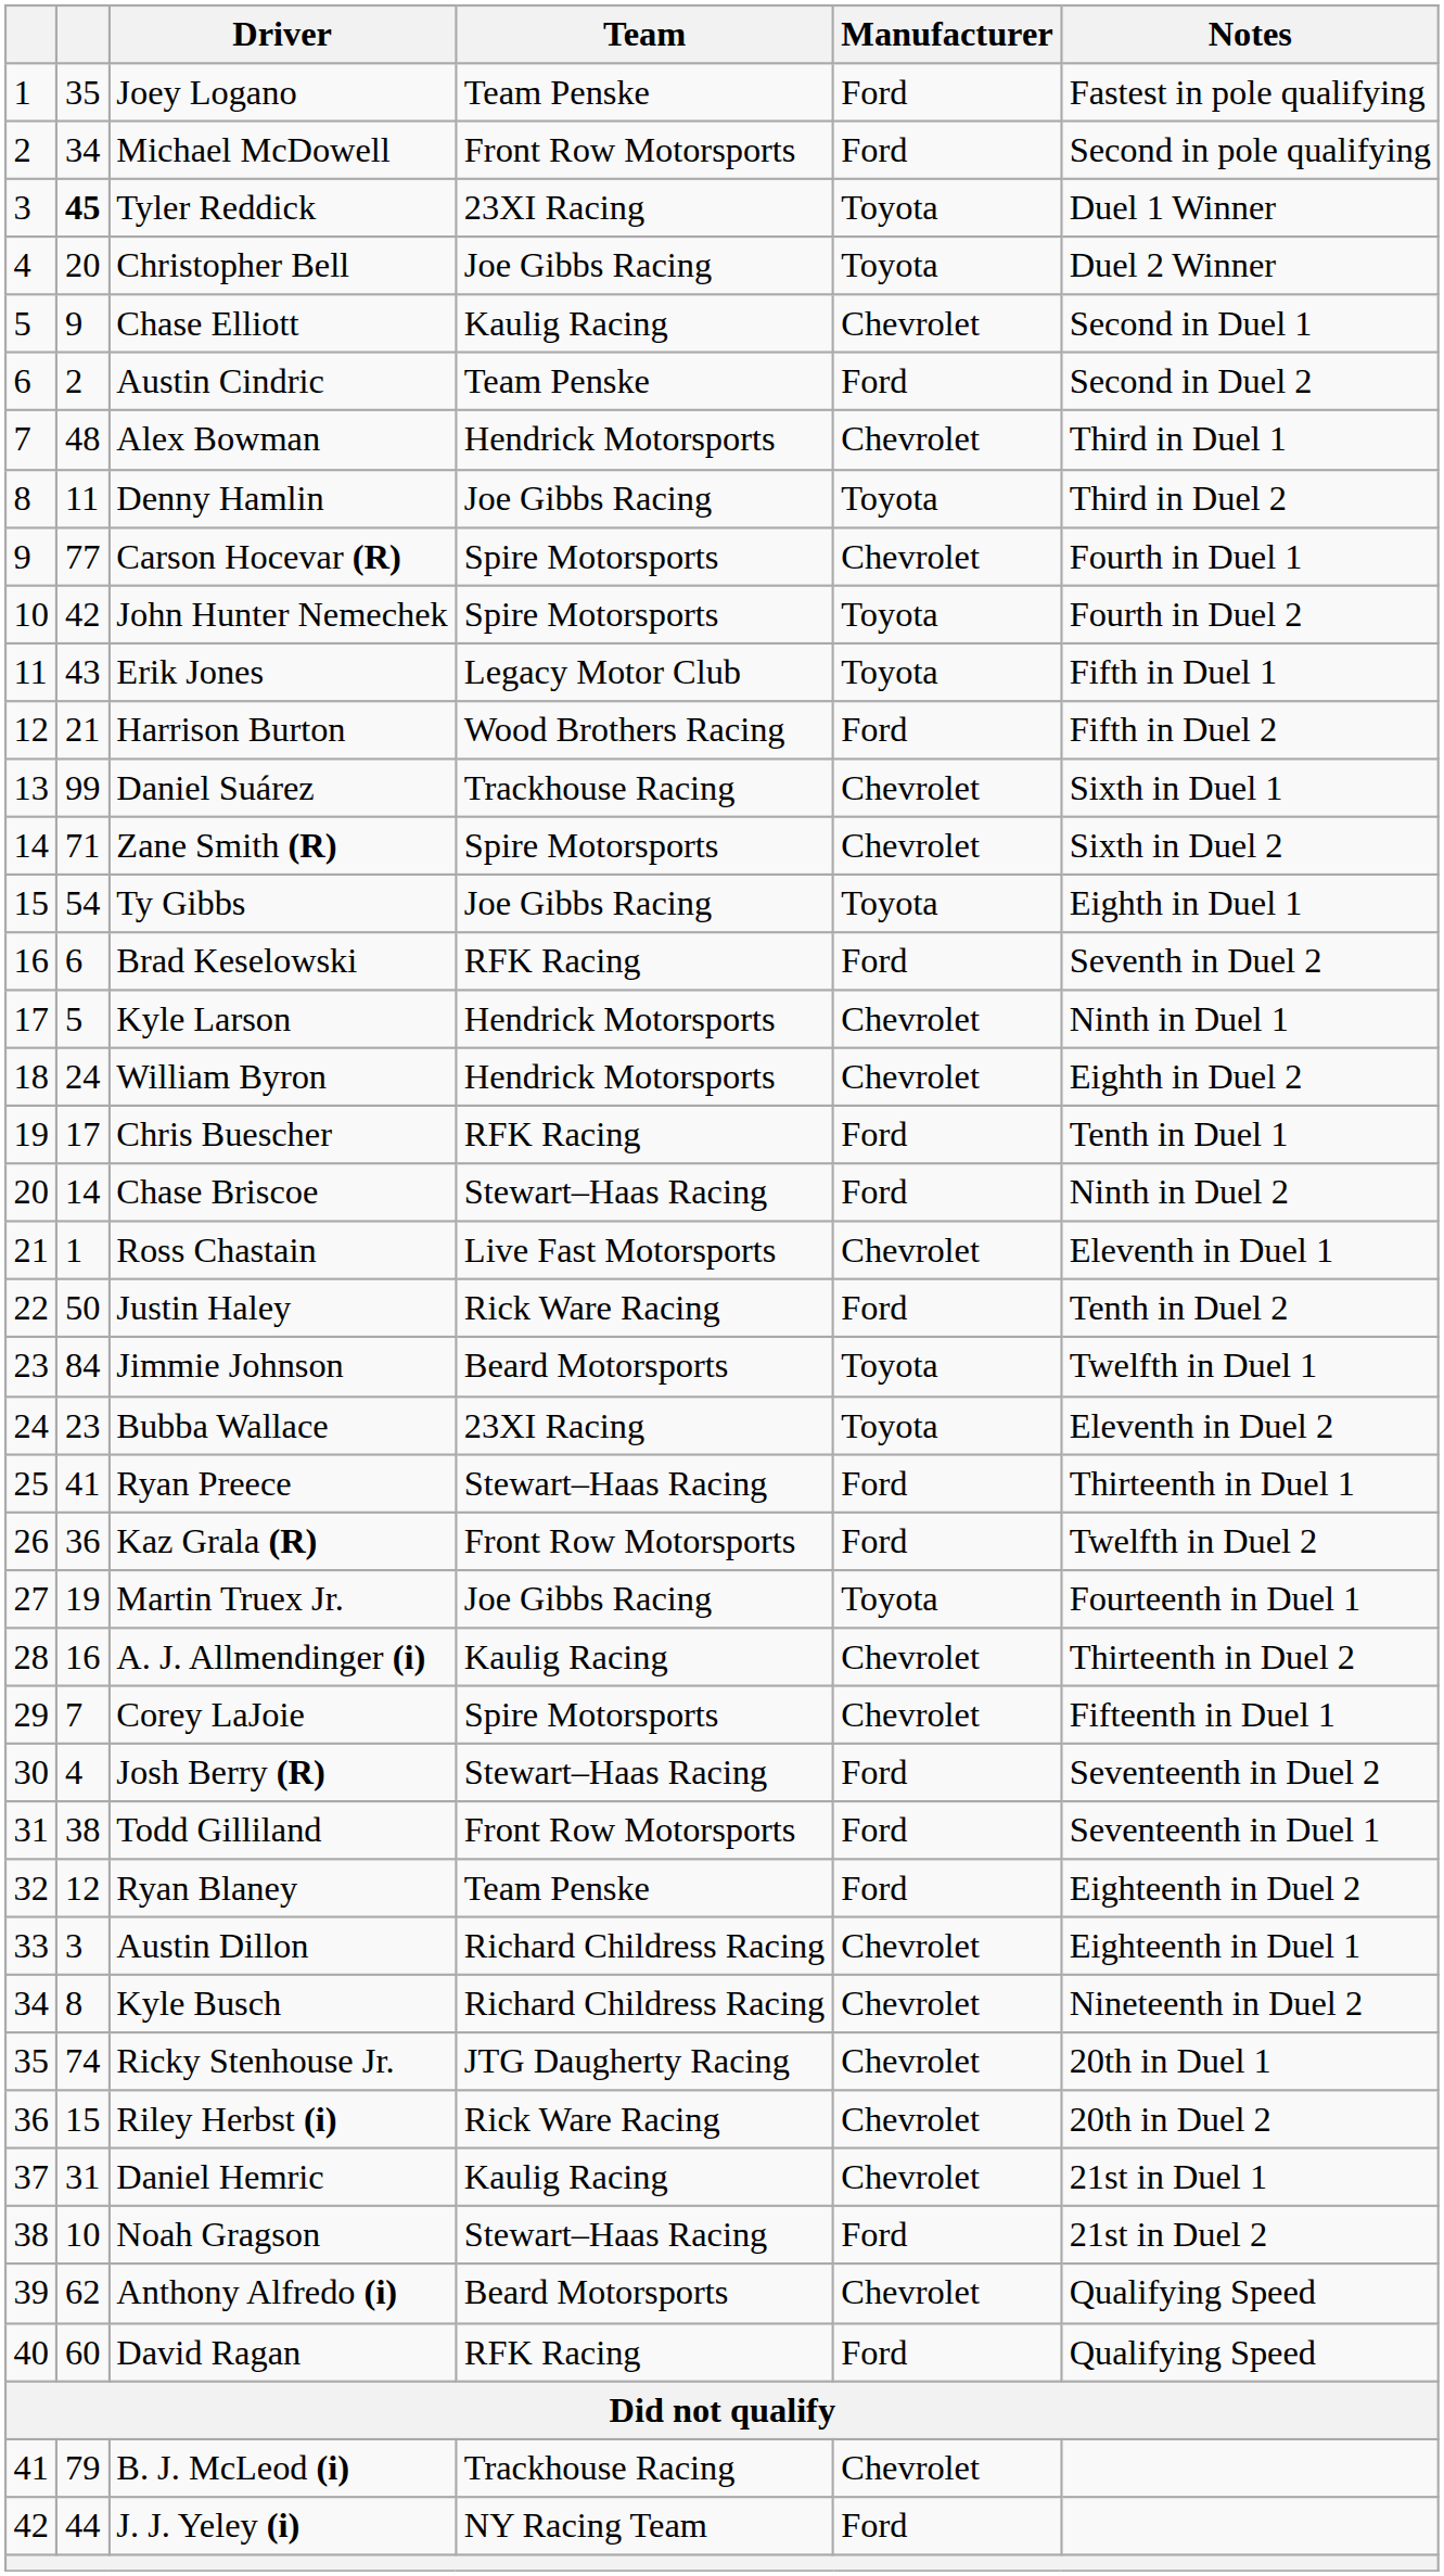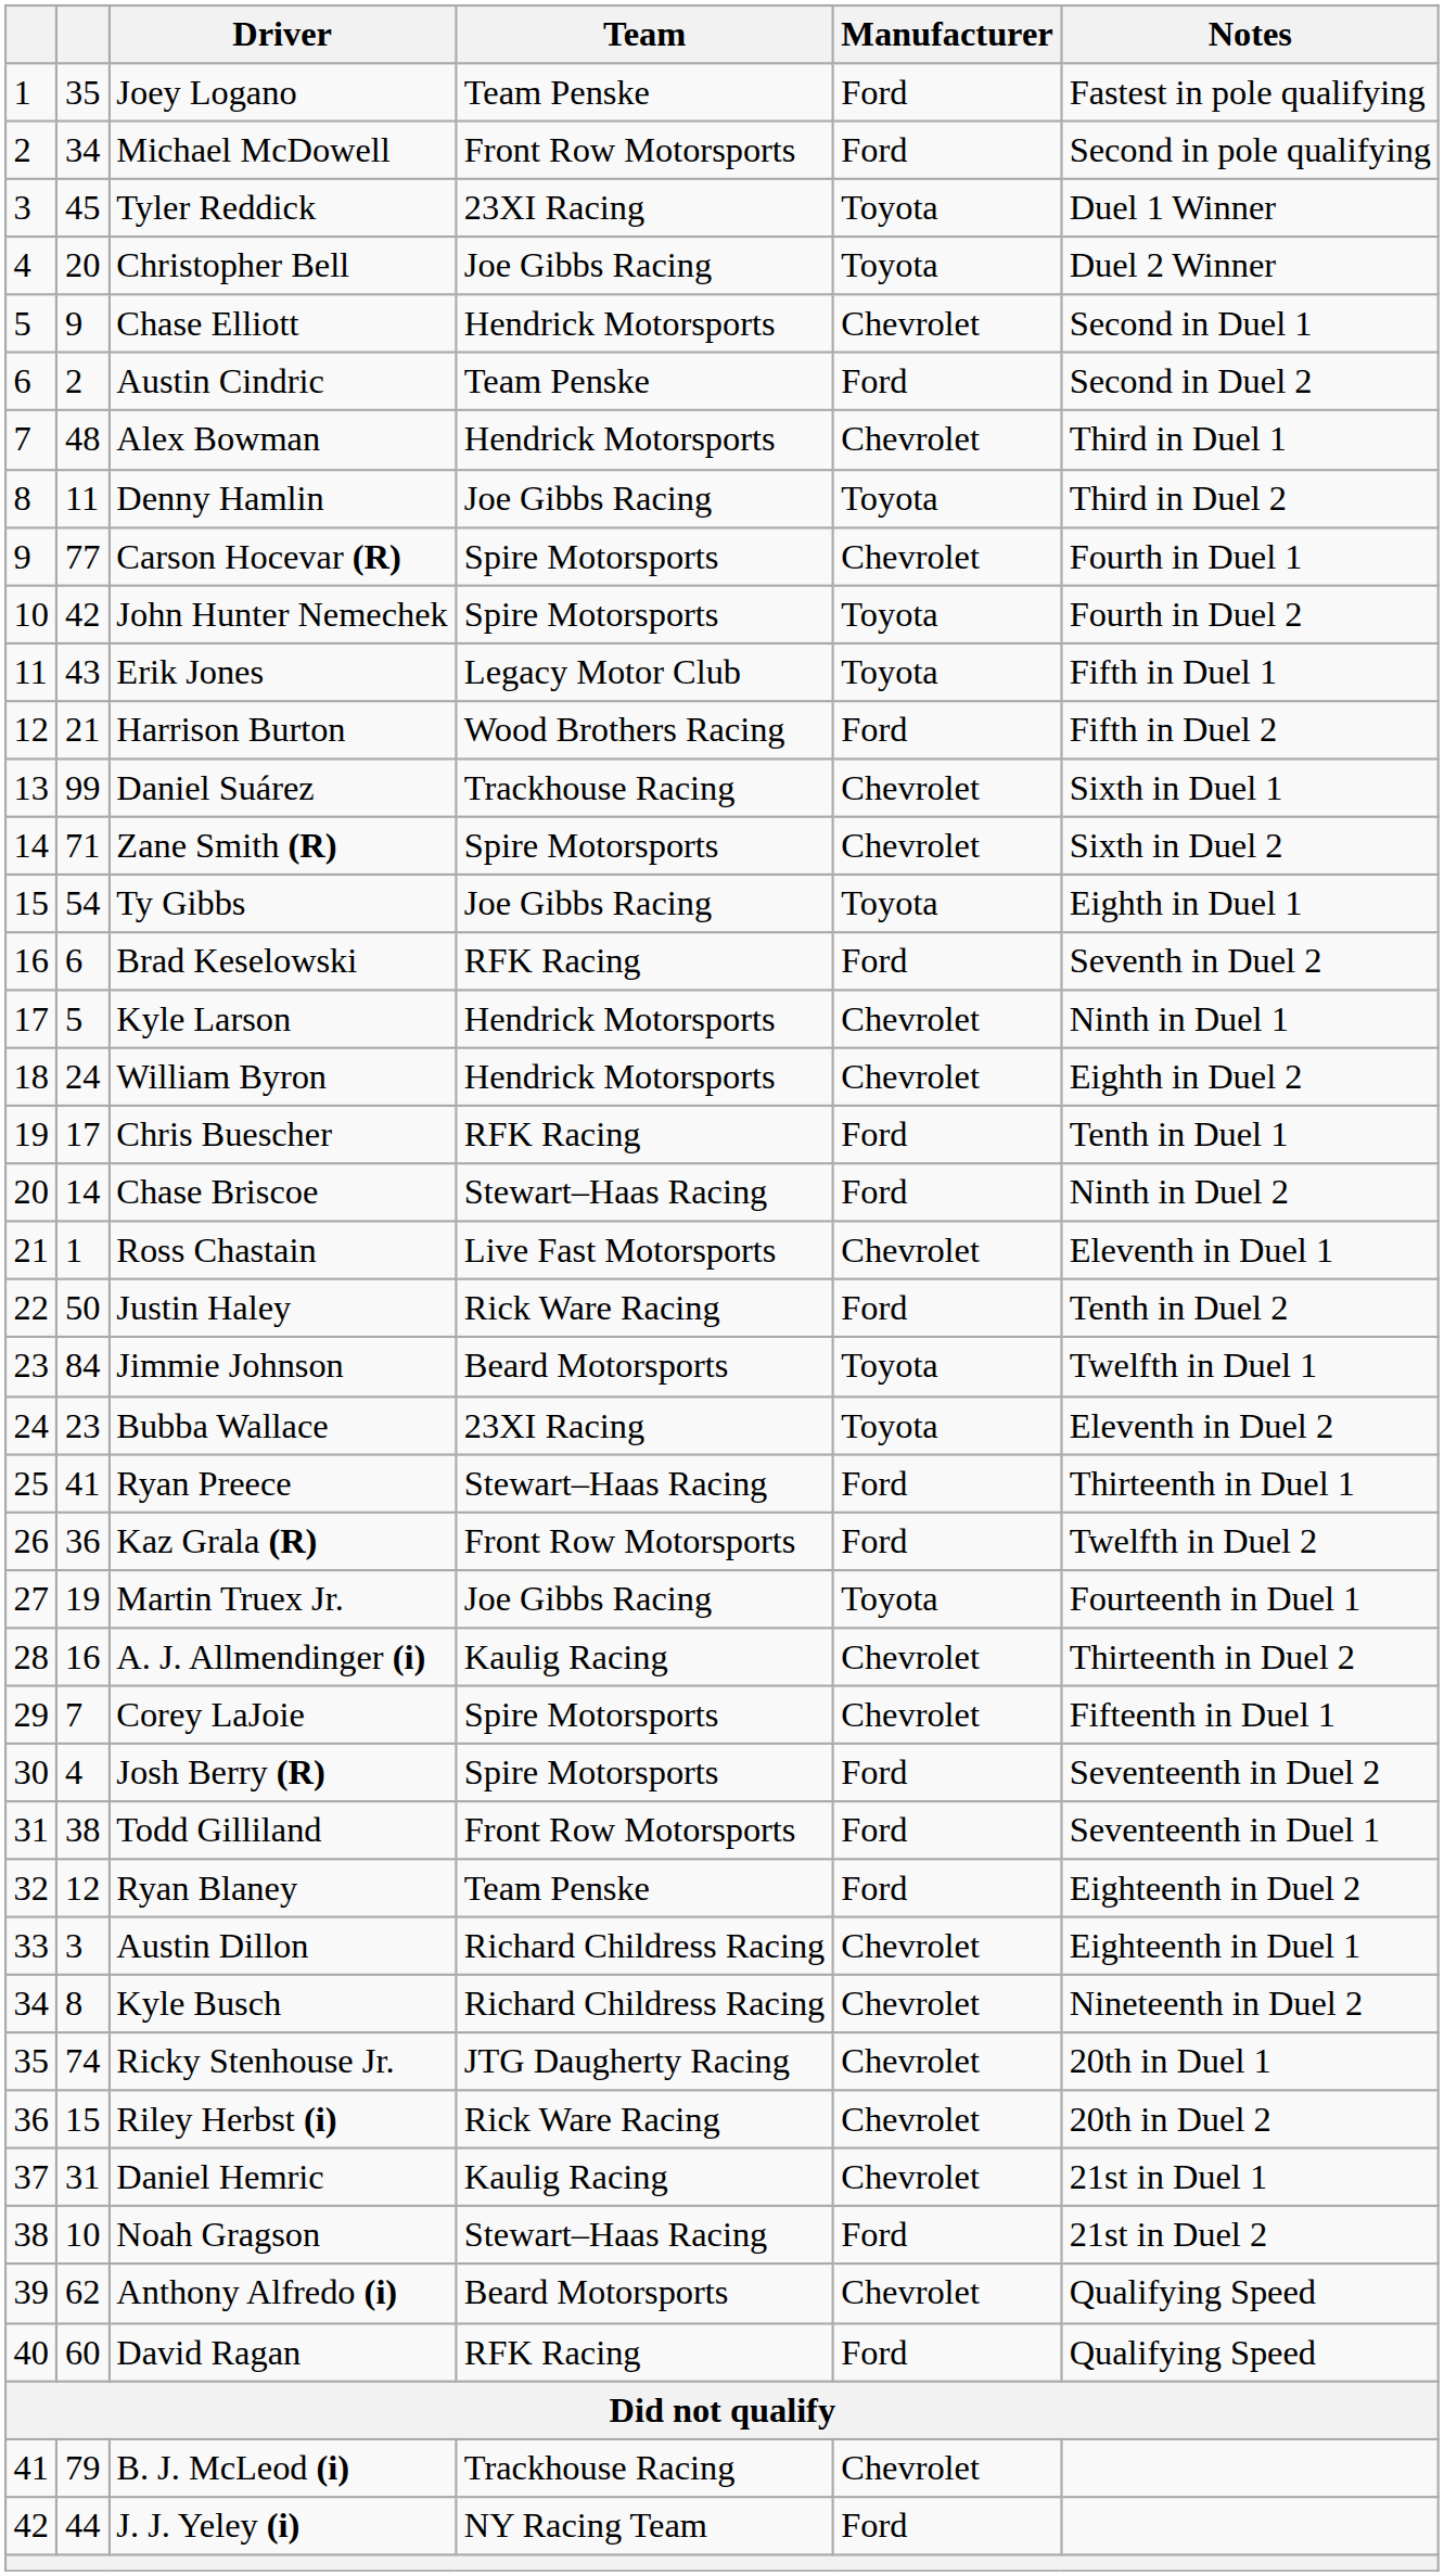 <table class="wikitable" style="font-size:95%">
 <tr>
 <th scope="col"></th>
 <th scope="col"></th>
 <th scope="col">Driver</th>
 <th scope="col">Team</th>
 <th scope="col">Manufacturer</th>
 <th scope="col">Notes</th>
 </tr>
 <tr>
 <td>1</td>
 <td>35</td>
 <td>Joey Logano</td>
 <td>Team Penske</td>
 <td>Ford</td>
 <td>Fastest in pole qualifying</td>
 </tr>
 <tr>
 <td>2</td>
 <td>34</td>
 <td>Michael McDowell</td>
 <td>Front Row Motorsports</td>
 <td>Ford</td>
 <td>Second in pole qualifying</td>
 </tr>
 <tr>
 <td>3</td>
-<td><strong>45</strong></td>
+<td>45</td>
 <td>Tyler Reddick</td>
 <td>23XI Racing</td>
 <td>Toyota</td>
 <td>Duel 1 Winner</td>
 </tr>
 <tr>
 <td>4</td>
 <td>20</td>
 <td>Christopher Bell</td>
 <td>Joe Gibbs Racing</td>
 <td>Toyota</td>
 <td>Duel 2 Winner</td>
 </tr>
 <tr>
 <td>5</td>
 <td>9</td>
 <td>Chase Elliott</td>
-<td>Kaulig Racing</td>
+<td>Hendrick Motorsports</td>
 <td>Chevrolet</td>
 <td>Second in Duel 1</td>
 </tr>
 <tr>
 <td>6</td>
 <td>2</td>
 <td>Austin Cindric</td>
 <td>Team Penske</td>
 <td>Ford</td>
 <td>Second in Duel 2</td>
 </tr>
 <tr>
 <td>7</td>
 <td>48</td>
 <td>Alex Bowman</td>
 <td>Hendrick Motorsports</td>
 <td>Chevrolet</td>
 <td>Third in Duel 1</td>
 </tr>
 <tr>
 <td>8</td>
 <td>11</td>
 <td>Denny Hamlin</td>
 <td>Joe Gibbs Racing</td>
 <td>Toyota</td>
 <td>Third in Duel 2</td>
 </tr>
 <tr>
 <td>9</td>
 <td>77</td>
 <td>Carson Hocevar <strong>(R)</strong></td>
 <td>Spire Motorsports</td>
 <td>Chevrolet</td>
 <td>Fourth in Duel 1</td>
 </tr>
 <tr>
 <td>10</td>
 <td>42</td>
 <td>John Hunter Nemechek</td>
 <td>Spire Motorsports</td>
 <td>Toyota</td>
 <td>Fourth in Duel 2</td>
 </tr>
 <tr>
 <td>11</td>
 <td>43</td>
 <td>Erik Jones</td>
 <td>Legacy Motor Club</td>
 <td>Toyota</td>
 <td>Fifth in Duel 1</td>
 </tr>
 <tr>
 <td>12</td>
 <td>21</td>
 <td>Harrison Burton</td>
 <td>Wood Brothers Racing</td>
 <td>Ford</td>
 <td>Fifth in Duel 2</td>
 </tr>
 <tr>
 <td>13</td>
 <td>99</td>
 <td>Daniel Suárez</td>
 <td>Trackhouse Racing</td>
 <td>Chevrolet</td>
 <td>Sixth in Duel 1</td>
 </tr>
 <tr>
 <td>14</td>
 <td>71</td>
 <td>Zane Smith <strong>(R)</strong></td>
 <td>Spire Motorsports</td>
 <td>Chevrolet</td>
 <td>Sixth in Duel 2</td>
 </tr>
 <tr>
 <td>15</td>
 <td>54</td>
 <td>Ty Gibbs</td>
 <td>Joe Gibbs Racing</td>
 <td>Toyota</td>
 <td>Eighth in Duel 1</td>
 </tr>
 <tr>
 <td>16</td>
 <td>6</td>
 <td>Brad Keselowski</td>
 <td>RFK Racing</td>
 <td>Ford</td>
 <td>Seventh in Duel 2</td>
 </tr>
 <tr>
 <td>17</td>
 <td>5</td>
 <td>Kyle Larson</td>
 <td>Hendrick Motorsports</td>
 <td>Chevrolet</td>
 <td>Ninth in Duel 1</td>
 </tr>
 <tr>
 <td>18</td>
 <td>24</td>
 <td>William Byron</td>
 <td>Hendrick Motorsports</td>
 <td>Chevrolet</td>
 <td>Eighth in Duel 2</td>
 </tr>
 <tr>
 <td>19</td>
 <td>17</td>
 <td>Chris Buescher</td>
 <td>RFK Racing</td>
 <td>Ford</td>
 <td>Tenth in Duel 1</td>
 </tr>
 <tr>
 <td>20</td>
 <td>14</td>
 <td>Chase Briscoe</td>
 <td>Stewart–Haas Racing</td>
 <td>Ford</td>
 <td>Ninth in Duel 2</td>
 </tr>
 <tr>
 <td>21</td>
 <td>1</td>
 <td>Ross Chastain</td>
 <td>Live Fast Motorsports</td>
 <td>Chevrolet</td>
 <td>Eleventh in Duel 1</td>
 </tr>
 <tr>
 <td>22</td>
 <td>50</td>
 <td>Justin Haley</td>
 <td>Rick Ware Racing</td>
 <td>Ford</td>
 <td>Tenth in Duel 2</td>
 </tr>
 <tr>
 <td>23</td>
 <td>84</td>
 <td>Jimmie Johnson</td>
 <td>Beard Motorsports</td>
 <td>Toyota</td>
 <td>Twelfth in Duel 1</td>
 </tr>
 <tr>
 <td>24</td>
 <td>23</td>
 <td>Bubba Wallace</td>
 <td>23XI Racing</td>
 <td>Toyota</td>
 <td>Eleventh in Duel 2</td>
 </tr>
 <tr>
 <td>25</td>
 <td>41</td>
 <td>Ryan Preece</td>
 <td>Stewart–Haas Racing</td>
 <td>Ford</td>
 <td>Thirteenth in Duel 1</td>
 </tr>
 <tr>
 <td>26</td>
 <td>36</td>
 <td>Kaz Grala <strong>(R)</strong></td>
 <td>Front Row Motorsports</td>
 <td>Ford</td>
 <td>Twelfth in Duel 2</td>
 </tr>
 <tr>
 <td>27</td>
 <td>19</td>
 <td>Martin Truex Jr.</td>
 <td>Joe Gibbs Racing</td>
 <td>Toyota</td>
 <td>Fourteenth in Duel 1</td>
 </tr>
 <tr>
 <td>28</td>
 <td>16</td>
 <td>A. J. Allmendinger <strong>(i)</strong></td>
 <td>Kaulig Racing</td>
 <td>Chevrolet</td>
 <td>Thirteenth in Duel 2</td>
 </tr>
 <tr>
 <td>29</td>
 <td>7</td>
 <td>Corey LaJoie</td>
 <td>Spire Motorsports</td>
 <td>Chevrolet</td>
 <td>Fifteenth in Duel 1</td>
 </tr>
 <tr>
 <td>30</td>
 <td>4</td>
 <td>Josh Berry <strong>(R)</strong></td>
-<td>Stewart–Haas Racing</td>
+<td>Spire Motorsports</td>
 <td>Ford</td>
 <td>Seventeenth in Duel 2</td>
 </tr>
 <tr>
 <td>31</td>
 <td>38</td>
 <td>Todd Gilliland</td>
 <td>Front Row Motorsports</td>
 <td>Ford</td>
 <td>Seventeenth in Duel 1</td>
 </tr>
 <tr>
 <td>32</td>
 <td>12</td>
 <td>Ryan Blaney</td>
 <td>Team Penske</td>
 <td>Ford</td>
 <td>Eighteenth in Duel 2</td>
 </tr>
 <tr>
 <td>33</td>
 <td>3</td>
 <td>Austin Dillon</td>
 <td>Richard Childress Racing</td>
 <td>Chevrolet</td>
 <td>Eighteenth in Duel 1</td>
 </tr>
 <tr>
 <td>34</td>
 <td>8</td>
 <td>Kyle Busch</td>
 <td>Richard Childress Racing</td>
 <td>Chevrolet</td>
 <td>Nineteenth in Duel 2</td>
 </tr>
 <tr>
 <td>35</td>
 <td>74</td>
 <td>Ricky Stenhouse Jr.</td>
 <td>JTG Daugherty Racing</td>
 <td>Chevrolet</td>
 <td>20th in Duel 1</td>
 </tr>
 <tr>
 <td>36</td>
 <td>15</td>
 <td>Riley Herbst <strong>(i)</strong></td>
 <td>Rick Ware Racing</td>
 <td>Chevrolet</td>
 <td>20th in Duel 2</td>
 </tr>
 <tr>
 <td>37</td>
 <td>31</td>
 <td>Daniel Hemric</td>
 <td>Kaulig Racing</td>
 <td>Chevrolet</td>
 <td>21st in Duel 1</td>
 </tr>
 <tr>
 <td>38</td>
 <td>10</td>
 <td>Noah Gragson</td>
 <td>Stewart–Haas Racing</td>
 <td>Ford</td>
 <td>21st in Duel 2</td>
 </tr>
 <tr>
 <td>39</td>
 <td>62</td>
 <td>Anthony Alfredo <strong>(i)</strong></td>
 <td>Beard Motorsports</td>
 <td>Chevrolet</td>
 <td>Qualifying Speed</td>
 </tr>
 <tr>
 <td>40</td>
 <td>60</td>
 <td>David Ragan</td>
 <td>RFK Racing</td>
 <td>Ford</td>
 <td>Qualifying Speed</td>
 </tr>
 <tr>
 <th colspan="6">Did not qualify</th>
 </tr>
 <tr>
 <td>41</td>
 <td>79</td>
 <td>B. J. McLeod <strong>(i)</strong></td>
 <td>Trackhouse Racing</td>
 <td>Chevrolet</td>
 <td></td>
 </tr>
 <tr>
 <td>42</td>
 <td>44</td>
 <td>J. J. Yeley <strong>(i)</strong></td>
 <td>NY Racing Team</td>
 <td>Ford</td>
 <td></td>
 </tr>
 <tr>
 <th colspan="6"></th>
 </tr>
 </table>
